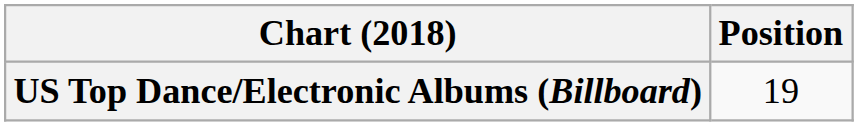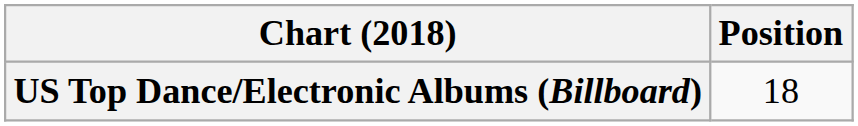 <table class="wikitable plainrowheaders" style="text-align:center">
 <tr>
 <th scope="col">Chart (2018)</th>
 <th scope="col">Position</th>
 </tr>
 <tr>
 <th scope="row">US Top Dance/Electronic Albums (<em>Billboard</em>)</th>
-<td>19</td>
+<td>18</td>
 </tr>
 </table>
